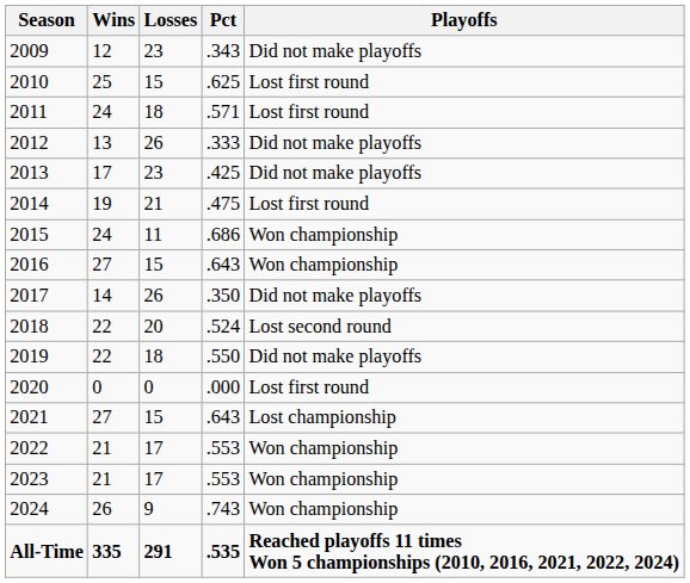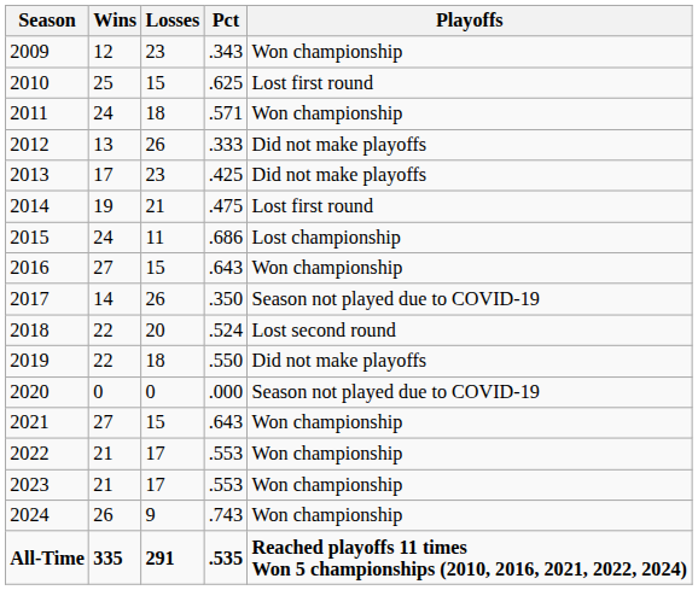 <table class="wikitable">
 <tr>
 <th>Season</th>
 <th>Wins</th>
 <th>Losses</th>
 <th>Pct</th>
 <th>Playoffs</th>
 </tr>
 <tr>
 <td>2009</td>
 <td>12</td>
 <td>23</td>
 <td>.343</td>
-<td>Did not make playoffs</td>
+<td>Won championship</td>
 </tr>
 <tr>
 <td>2010</td>
 <td>25</td>
 <td>15</td>
 <td>.625</td>
 <td>Lost first round</td>
 </tr>
 <tr>
 <td>2011</td>
 <td>24</td>
 <td>18</td>
 <td>.571</td>
-<td>Lost first round</td>
+<td>Won championship</td>
 </tr>
 <tr>
 <td>2012</td>
 <td>13</td>
 <td>26</td>
 <td>.333</td>
 <td>Did not make playoffs</td>
 </tr>
 <tr>
 <td>2013</td>
 <td>17</td>
 <td>23</td>
 <td>.425</td>
 <td>Did not make playoffs</td>
 </tr>
 <tr>
 <td>2014</td>
 <td>19</td>
 <td>21</td>
 <td>.475</td>
 <td>Lost first round</td>
 </tr>
 <tr>
 <td>2015</td>
 <td>24</td>
 <td>11</td>
 <td>.686</td>
-<td>Won championship</td>
+<td>Lost championship</td>
 </tr>
 <tr>
 <td>2016</td>
 <td>27</td>
 <td>15</td>
 <td>.643</td>
 <td>Won championship</td>
 </tr>
 <tr>
 <td>2017</td>
 <td>14</td>
 <td>26</td>
 <td>.350</td>
-<td>Did not make playoffs</td>
+<td>Season not played due to COVID-19</td>
 </tr>
 <tr>
 <td>2018</td>
 <td>22</td>
 <td>20</td>
 <td>.524</td>
 <td>Lost second round</td>
 </tr>
 <tr>
 <td>2019</td>
 <td>22</td>
 <td>18</td>
 <td>.550</td>
 <td>Did not make playoffs</td>
 </tr>
 <tr>
 <td>2020</td>
 <td>0</td>
 <td>0</td>
 <td>.000</td>
-<td>Lost first round</td>
+<td>Season not played due to COVID-19</td>
 </tr>
 <tr>
 <td>2021</td>
 <td>27</td>
 <td>15</td>
 <td>.643</td>
-<td>Lost championship</td>
+<td>Won championship</td>
 </tr>
 <tr>
 <td>2022</td>
 <td>21</td>
 <td>17</td>
 <td>.553</td>
 <td>Won championship</td>
 </tr>
 <tr>
 <td>2023</td>
 <td>21</td>
 <td>17</td>
 <td>.553</td>
 <td>Won championship</td>
 </tr>
 <tr>
 <td>2024</td>
 <td>26</td>
 <td>9</td>
 <td>.743</td>
 <td>Won championship</td>
 </tr>
 <tr>
 <td><strong>All-Time</strong></td>
 <td><strong>335</strong></td>
 <td><strong>291</strong></td>
 <td><strong>.535</strong></td>
 <td><strong>Reached playoffs 11 times<br> Won 5 championships (2010, 2016, 2021, 2022, 2024)</strong></td>
 </tr>
 </table>
